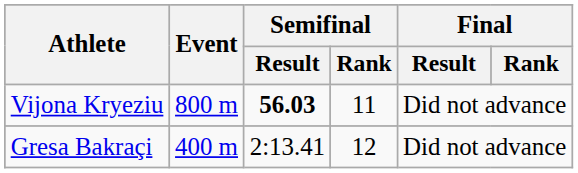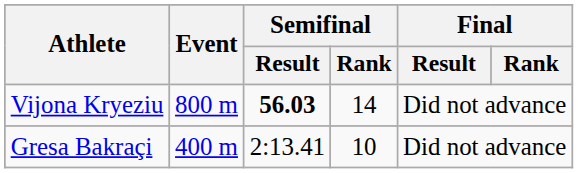 <table class="wikitable" style="font-size:90%">
 <tr>
 <th rowspan="2">Athlete</th>
 <th rowspan="2">Event</th>
 <th colspan="2">Semifinal</th>
 <th colspan="2">Final</th>
 </tr>
 <tr style="font-size:95%">
 <th>Result</th>
 <th>Rank</th>
 <th>Result</th>
 <th>Rank</th>
 </tr>
 <tr align=center>
 <td align=left><a href='#'>Vijona Kryeziu</a></td>
 <td align=left><a href='#'>800 m</a></td>
 <td><strong>56.03</strong></td>
-<td>11</td>
+<td>14</td>
 <td colspan=2>Did not advance</td>
 </tr>
 <tr align=center>
 <td align=left><a href='#'>Gresa Bakraçi</a></td>
 <td align=left><a href='#'>400 m</a></td>
 <td>2:13.41</td>
-<td>12</td>
+<td>10</td>
 <td colspan=2>Did not advance</td>
 </tr>
 </table>
